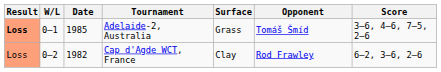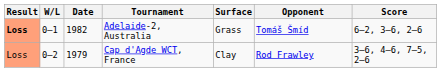 <table class="sortable wikitable">
 <tr>
 <th style="width:40px">Result</th>
 <th style="width:30px" class="unsortable">W/L</th>
 <th style="width:50px">Date</th>
 <th style="width:160px">Tournament</th>
 <th style="width:50px">Surface</th>
 <th style="width:140px">Opponent</th>
 <th style="width:120px" class="unsortable">Score</th>
 </tr>
 <tr>
 <td style="background:#ffa07a;"><strong>Loss</strong></td>
 <td>0–1</td>
-<td>1985</td>
+<td>1982</td>
 <td><a href='#'>Adelaide</a>-2, Australia</td>
 <td>Grass</td>
 <td> <a href='#'>Tomáš Šmíd</a></td>
-<td>3–6, 4–6, 7–5, 2–6</td>
+<td>6–2, 3–6, 2–6</td>
 </tr>
 <tr>
 <td style="background:#ffa07a;">Loss</td>
 <td>0–2</td>
-<td>1982</td>
+<td>1979</td>
 <td><a href='#'>Cap d'Agde WCT</a>, France</td>
 <td>Clay</td>
 <td> <a href='#'>Rod Frawley</a></td>
-<td>6–2, 3–6, 2–6</td>
+<td>3–6, 4–6, 7–5, 2–6</td>
 </tr>
 </table>
